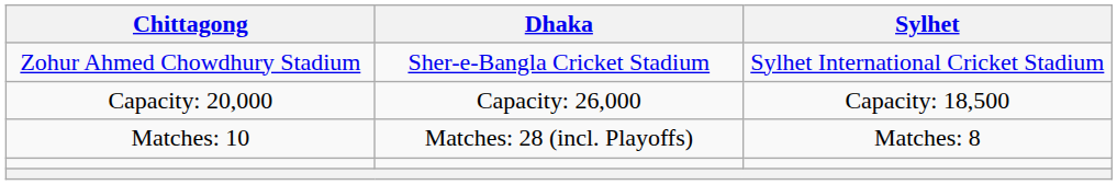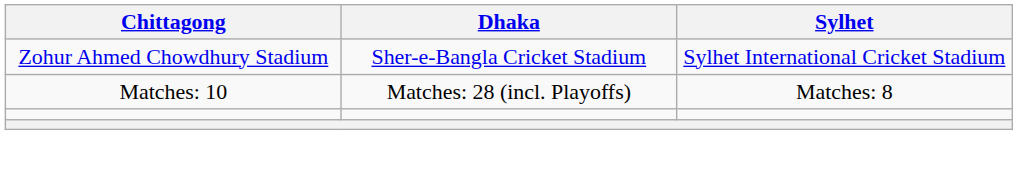 <table class="wikitable" style="text-align:center;margin:auto">
 <tr>
 <th style="width:33%;"><a href='#'>Chittagong</a></th>
 <th style="width:33%;"><a href='#'>Dhaka</a></th>
 <th style="width:33%;"><a href='#'>Sylhet</a></th>
 </tr>
 <tr>
 <td><a href='#'>Zohur Ahmed Chowdhury Stadium</a></td>
 <td><a href='#'>Sher-e-Bangla Cricket Stadium</a></td>
 <td><a href='#'>Sylhet International Cricket Stadium</a></td>
-</tr>
-<tr>
-<td>Capacity: 20,000</td>
-<td>Capacity: 26,000</td>
-<td>Capacity: 18,500</td>
 </tr>
 <tr>
 <td>Matches: 10</td>
 <td>Matches: 28 (incl. Playoffs)</td>
 <td>Matches: 8</td>
 </tr>
 <tr>
 <td></td>
 <td></td>
 <td></td>
 </tr>
 <tr>
 <th colspan="3"></th>
 </tr>
 </table>
